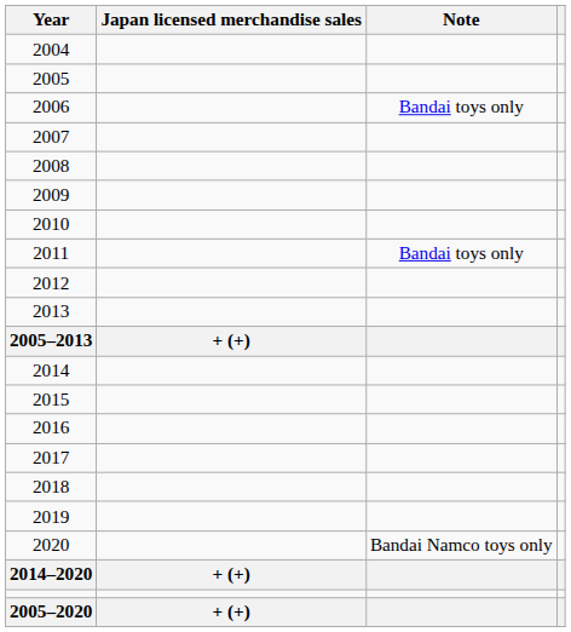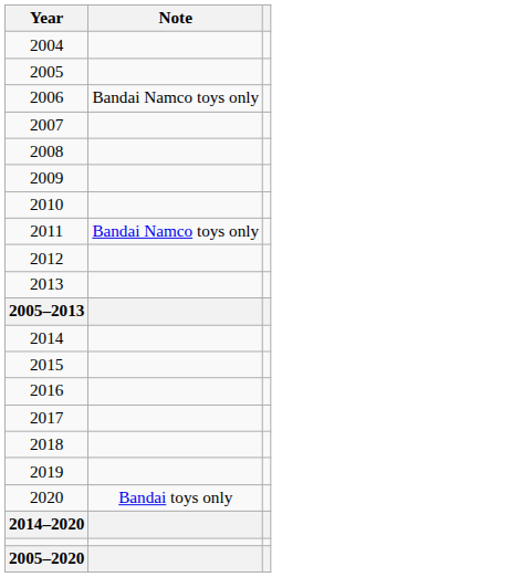 <table class="wikitable sortable" style="text-align:center">
 <tr>
 <th>Year</th>
-<th>Japan licensed merchandise sales</th>
 <th>Note</th>
 <th></th>
 </tr>
 <tr>
 <td>2004</td>
-<td> </td>
 <td></td>
 <td></td>
 </tr>
 <tr>
 <td>2005</td>
 <td></td>
 <td></td>
-<td></td>
 </tr>
 <tr>
 <td>2006</td>
-<td> </td>
-<td><a href='#'>Bandai</a> toys only</td>
+<td>Bandai Namco toys only</td>
 <td> </td>
 </tr>
 <tr>
 <td>2007</td>
-<td></td>
 <td></td>
 <td></td>
 </tr>
 <tr>
 <td>2008</td>
 <td></td>
 <td></td>
-<td></td>
 </tr>
 <tr>
 <td>2009</td>
-<td></td>
 <td></td>
 <td></td>
 </tr>
 <tr>
 <td>2010</td>
 <td></td>
 <td></td>
-<td></td>
 </tr>
 <tr>
 <td>2011</td>
-<td> </td>
-<td><a href='#'>Bandai</a> toys only</td>
+<td><a href='#'>Bandai Namco</a> toys only</td>
 <td> </td>
 </tr>
 <tr>
 <td>2012</td>
-<td></td>
 <td></td>
 <td></td>
 </tr>
 <tr>
 <td>2013</td>
 <td></td>
 <td></td>
-<td></td>
 </tr>
 <tr>
 <th>2005–2013</th>
-<th>+ (+)</th>
 <th></th>
 <th></th>
 </tr>
 <tr>
 <td>2014</td>
 <td></td>
 <td></td>
-<td></td>
 </tr>
 <tr>
 <td>2015</td>
-<td></td>
 <td></td>
 <td></td>
 </tr>
 <tr>
 <td>2016</td>
 <td></td>
 <td></td>
-<td></td>
 </tr>
 <tr>
 <td>2017</td>
-<td></td>
 <td></td>
 <td></td>
 </tr>
 <tr>
 <td>2018</td>
 <td></td>
 <td></td>
-<td></td>
 </tr>
 <tr>
 <td>2019</td>
 <td></td>
 <td></td>
-<td></td>
 </tr>
 <tr>
 <td>2020</td>
-<td></td>
-<td>Bandai Namco toys only</td>
+<td><a href='#'>Bandai</a> toys only</td>
 <td></td>
 </tr>
 <tr>
 <th>2014–2020</th>
-<th>+ (+)</th>
 <th></th>
 <th></th>
 </tr>
 <tr>
 <td></td>
 <td></td>
 <td></td>
-<td></td>
 </tr>
 <tr>
 <th>2005–2020</th>
-<th>+ (+)</th>
 <th></th>
 <th></th>
 </tr>
 </table>
